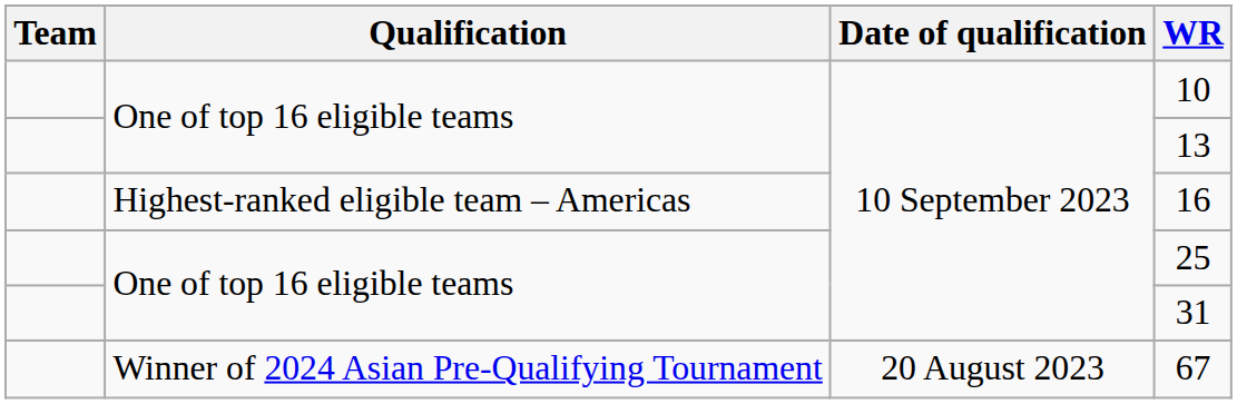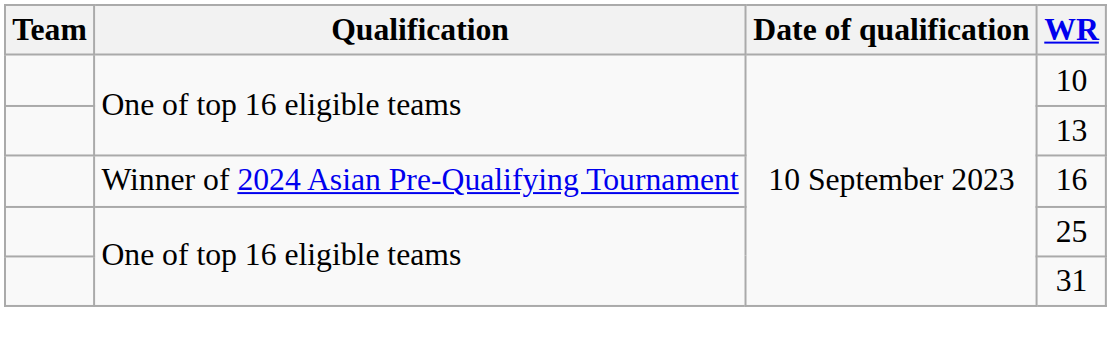 <table class="wikitable sortable">
 <tr>
 <th>Team</th>
 <th>Qualification</th>
 <th>Date of qualification</th>
 <th><a href='#'>WR</a></th>
 </tr>
 <tr>
 <td></td>
 <td rowspan=2>One of top 16 eligible teams</td>
 <td align=center rowspan=5>10 September 2023</td>
 <td align=center>10</td>
 </tr>
 <tr>
 <td></td>
 <td align=center>13</td>
 </tr>
 <tr>
 <td></td>
-<td>Highest-ranked eligible team – Americas</td>
+<td>Winner of <a href='#'>2024 Asian Pre-Qualifying Tournament</a></td>
 <td align=center>16</td>
 </tr>
 <tr>
 <td></td>
 <td rowspan=2>One of top 16 eligible teams</td>
 <td align=center>25</td>
 </tr>
 <tr>
 <td></td>
 <td align=center>31</td>
 </tr>
-<tr>
-<td></td>
-<td>Winner of <a href='#'>2024 Asian Pre-Qualifying Tournament</a></td>
-<td align=center>20 August 2023</td>
-<td align=center>67</td>
-</tr>
 </table>
